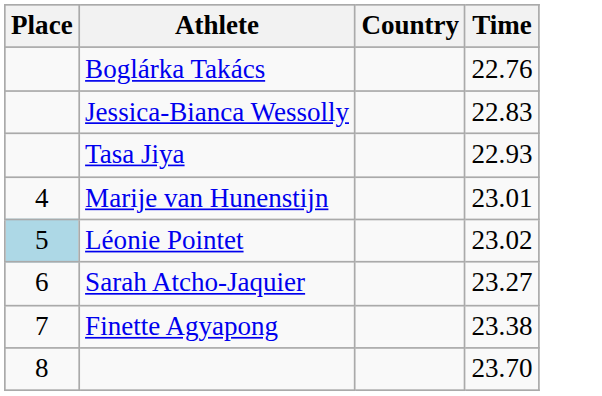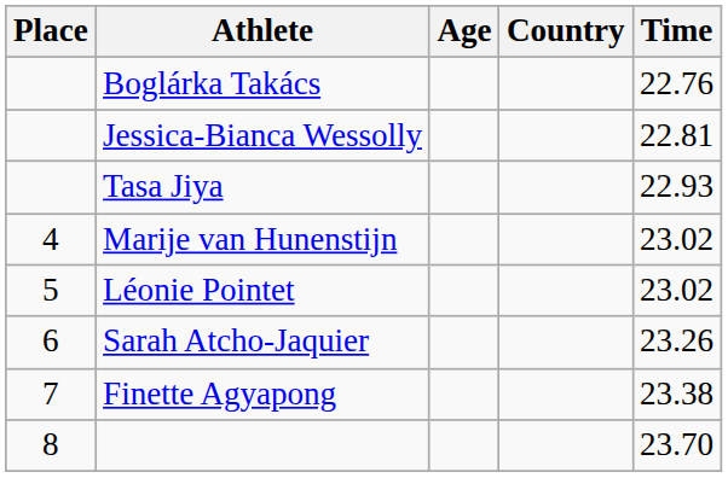 <table class="wikitable mw-datatable sortable">
 <tr>
 <th>Place</th>
 <th>Athlete</th>
+<th>Age</th>
 <th>Country</th>
 <th>Time</th>
 </tr>
 <tr>
 <td align=center></td>
 <td><a href='#'>Boglárka Takács</a></td>
 <td></td>
+<td></td>
 <td>22.76</td>
 </tr>
 <tr>
 <td align=center></td>
 <td><a href='#'>Jessica-Bianca Wessolly</a></td>
 <td></td>
-<td>22.83</td>
+<td></td>
+<td>22.81</td>
 </tr>
 <tr>
 <td align=center></td>
 <td><a href='#'>Tasa Jiya</a></td>
+<td></td>
 <td></td>
 <td>22.93</td>
 </tr>
 <tr>
 <td align=center>4</td>
 <td><a href='#'>Marije van Hunenstijn</a></td>
 <td></td>
-<td>23.01</td>
+<td></td>
+<td>23.02</td>
 </tr>
 <tr>
-<td align=center style="background: lightblue;">5</td>
+<td align=center>5</td>
 <td><a href='#'>Léonie Pointet</a></td>
+<td></td>
 <td></td>
 <td>23.02</td>
 </tr>
 <tr>
 <td align=center>6</td>
 <td><a href='#'>Sarah Atcho-Jaquier</a></td>
 <td></td>
-<td>23.27</td>
+<td></td>
+<td>23.26</td>
 </tr>
 <tr>
 <td align=center>7</td>
 <td><a href='#'>Finette Agyapong</a></td>
+<td></td>
 <td></td>
 <td>23.38</td>
 </tr>
 <tr>
 <td align=center>8</td>
 <td></td>
 <td></td>
+<td></td>
 <td>23.70</td>
 </tr>
 </table>
